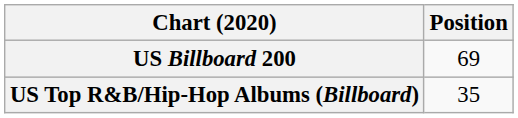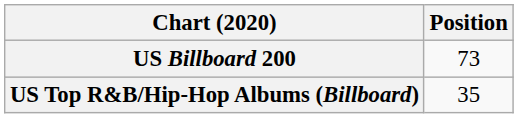 <table class="wikitable sortable plainrowheaders" style="text-align:center">
 <tr>
 <th scope="col">Chart (2020)</th>
 <th scope="col">Position</th>
 </tr>
 <tr>
 <th scope="row">US <em>Billboard</em> 200</th>
-<td>69</td>
+<td>73</td>
 </tr>
 <tr>
 <th scope="row">US Top R&B/Hip-Hop Albums (<em>Billboard</em>)</th>
 <td>35</td>
 </tr>
 </table>
